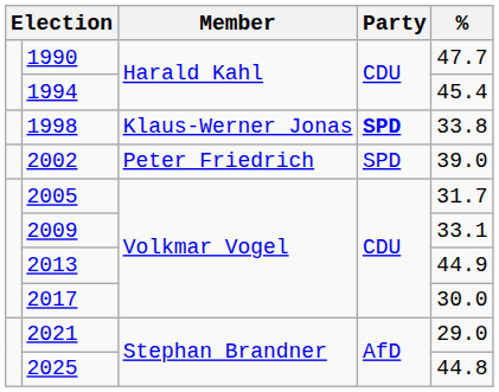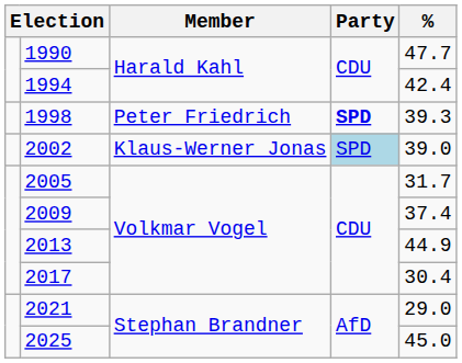 <table class=wikitable>
 <tr>
 <th colspan=2>Election</th>
 <th>Member</th>
 <th>Party</th>
 <th>%</th>
 </tr>
 <tr>
 <td rowspan=2 bgcolor=></td>
 <td><a href='#'>1990</a></td>
 <td rowspan=2><a href='#'>Harald Kahl</a></td>
 <td rowspan=2><a href='#'>CDU</a></td>
 <td align=right>47.7</td>
 </tr>
 <tr>
 <td><a href='#'>1994</a></td>
-<td align=right>45.4</td>
+<td align=right>42.4</td>
 </tr>
 <tr>
 <td bgcolor=></td>
 <td><a href='#'>1998</a></td>
-<td><a href='#'>Klaus-Werner Jonas</a></td>
+<td><a href='#'>Peter Friedrich</a></td>
 <td><strong><a href='#'>SPD</a></strong></td>
-<td align=right>33.8</td>
+<td align=right>39.3</td>
 </tr>
 <tr>
 <td bgcolor=></td>
 <td><a href='#'>2002</a></td>
-<td><a href='#'>Peter Friedrich</a></td>
-<td><a href='#'>SPD</a></td>
+<td><a href='#'>Klaus-Werner Jonas</a></td>
+<td style="background: lightblue;"><a href='#'>SPD</a></td>
 <td align=right>39.0</td>
 </tr>
 <tr>
 <td rowspan=4 bgcolor=></td>
 <td><a href='#'>2005</a></td>
 <td rowspan=4><a href='#'>Volkmar Vogel</a></td>
 <td rowspan=4><a href='#'>CDU</a></td>
 <td align=right>31.7</td>
 </tr>
 <tr>
 <td><a href='#'>2009</a></td>
-<td align=right>33.1</td>
+<td align=right>37.4</td>
 </tr>
 <tr>
 <td><a href='#'>2013</a></td>
 <td align=right>44.9</td>
 </tr>
 <tr>
 <td><a href='#'>2017</a></td>
-<td align=right>30.0</td>
+<td align=right>30.4</td>
 </tr>
 <tr>
 <td rowspan=2 bgcolor=></td>
 <td><a href='#'>2021</a></td>
 <td rowspan=2><a href='#'>Stephan Brandner</a></td>
 <td rowspan=2><a href='#'>AfD</a></td>
 <td align=right>29.0</td>
 </tr>
 <tr>
 <td><a href='#'>2025</a></td>
-<td align=right>44.8</td>
+<td align=right>45.0</td>
 </tr>
 </table>
